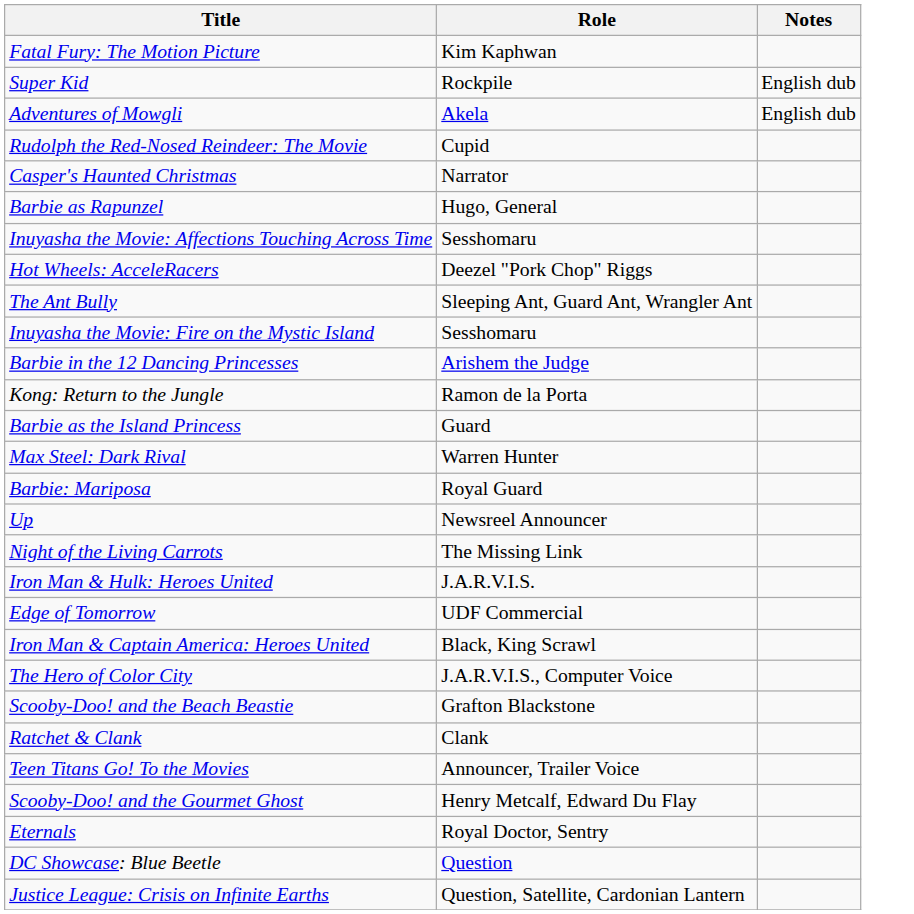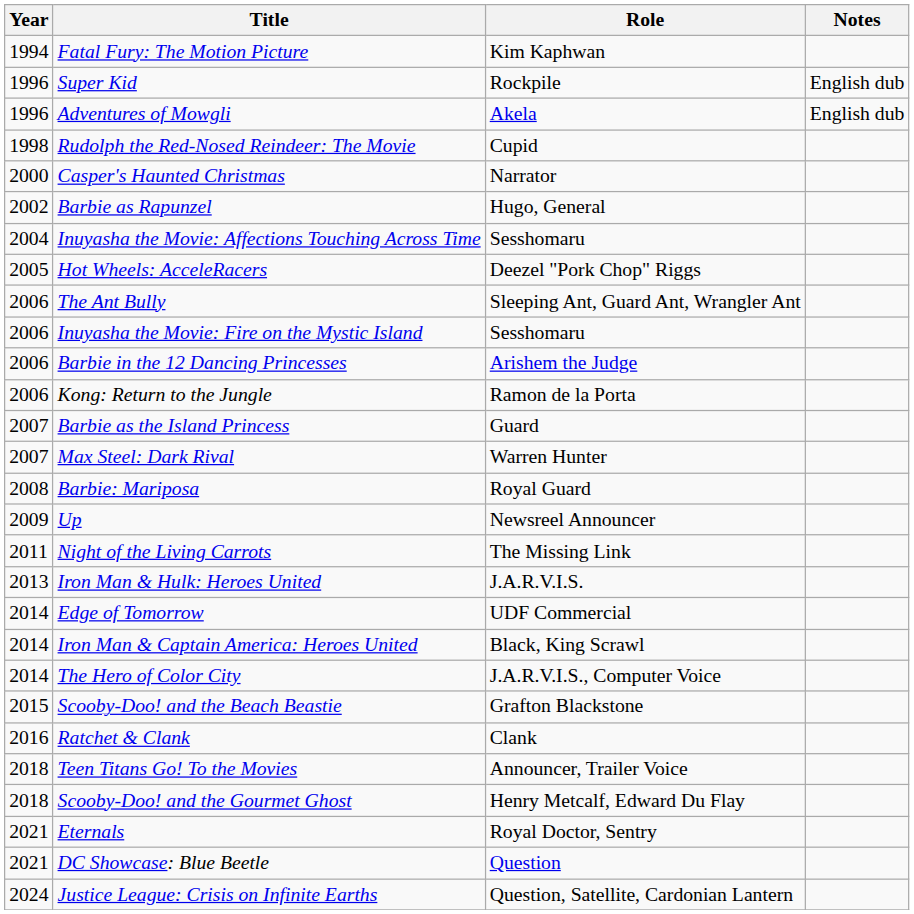 <table class="wikitable sortable">
 <tr>
+<th>Year</th>
 <th>Title</th>
 <th>Role</th>
 <th>Notes</th>
 </tr>
 <tr>
+<td>1994</td>
 <td><em><a href='#'>Fatal Fury: The Motion Picture</a></em></td>
 <td>Kim Kaphwan</td>
 <td></td>
 </tr>
 <tr>
+<td>1996</td>
 <td><em><a href='#'>Super Kid</a></em></td>
 <td>Rockpile</td>
 <td>English dub</td>
 </tr>
 <tr>
+<td>1996</td>
 <td><em><a href='#'>Adventures of Mowgli</a></em></td>
 <td><a href='#'>Akela</a></td>
 <td>English dub</td>
 </tr>
 <tr>
+<td>1998</td>
 <td><em><a href='#'>Rudolph the Red-Nosed Reindeer: The Movie</a></em></td>
 <td>Cupid</td>
 <td></td>
 </tr>
 <tr>
+<td>2000</td>
 <td><em><a href='#'>Casper's Haunted Christmas</a></em></td>
 <td>Narrator</td>
 <td></td>
 </tr>
 <tr>
+<td>2002</td>
 <td><em><a href='#'>Barbie as Rapunzel</a></em></td>
 <td>Hugo, General</td>
 <td></td>
 </tr>
 <tr>
+<td>2004</td>
 <td><em><a href='#'>Inuyasha the Movie: Affections Touching Across Time</a></em></td>
 <td>Sesshomaru</td>
 <td></td>
 </tr>
 <tr>
+<td>2005</td>
 <td><em><a href='#'>Hot Wheels: AcceleRacers</a></em></td>
 <td>Deezel "Pork Chop" Riggs</td>
 <td></td>
 </tr>
 <tr>
+<td>2006</td>
 <td data-sort-value="Ant Bully, The"><em><a href='#'>The Ant Bully</a></em></td>
 <td>Sleeping Ant, Guard Ant, Wrangler Ant</td>
 <td></td>
 </tr>
 <tr>
+<td>2006</td>
 <td><em><a href='#'>Inuyasha the Movie: Fire on the Mystic Island</a></em></td>
 <td>Sesshomaru</td>
 <td></td>
 </tr>
 <tr>
+<td>2006</td>
 <td><em><a href='#'>Barbie in the 12 Dancing Princesses</a></em></td>
 <td><a href='#'>Arishem the Judge</a></td>
 <td></td>
 </tr>
 <tr>
+<td>2006</td>
 <td><em>Kong: Return to the Jungle</em></td>
 <td>Ramon de la Porta</td>
 <td></td>
 </tr>
 <tr>
+<td>2007</td>
 <td><em><a href='#'>Barbie as the Island Princess</a></em></td>
 <td>Guard</td>
 <td></td>
 </tr>
 <tr>
+<td>2007</td>
 <td><em><a href='#'>Max Steel: Dark Rival</a></em></td>
 <td>Warren Hunter</td>
 <td></td>
 </tr>
 <tr>
+<td>2008</td>
 <td><em><a href='#'>Barbie: Mariposa</a></em></td>
 <td>Royal Guard</td>
 <td></td>
 </tr>
 <tr>
+<td>2009</td>
 <td><em><a href='#'>Up</a></em></td>
 <td>Newsreel Announcer</td>
 <td></td>
 </tr>
 <tr>
+<td>2011</td>
 <td><em><a href='#'>Night of the Living Carrots</a></em></td>
 <td>The Missing Link</td>
 <td></td>
 </tr>
 <tr>
+<td>2013</td>
 <td><em><a href='#'>Iron Man & Hulk: Heroes United</a></em></td>
 <td>J.A.R.V.I.S.</td>
 <td></td>
 </tr>
 <tr>
+<td>2014</td>
 <td><em><a href='#'>Edge of Tomorrow</a></em></td>
 <td>UDF Commercial</td>
 <td></td>
 </tr>
 <tr>
+<td>2014</td>
 <td><em><a href='#'>Iron Man & Captain America: Heroes United</a></em></td>
 <td>Black, King Scrawl</td>
 <td></td>
 </tr>
 <tr>
+<td>2014</td>
 <td data-sort-value="Hero of Color City, The"><em><a href='#'>The Hero of Color City</a></em></td>
 <td>J.A.R.V.I.S., Computer Voice</td>
 <td></td>
 </tr>
 <tr>
+<td>2015</td>
 <td><em><a href='#'>Scooby-Doo! and the Beach Beastie</a></em></td>
 <td>Grafton Blackstone</td>
 <td></td>
 </tr>
 <tr>
+<td>2016</td>
 <td><em><a href='#'>Ratchet & Clank</a></em></td>
 <td>Clank</td>
 <td></td>
 </tr>
 <tr>
+<td>2018</td>
 <td><em><a href='#'>Teen Titans Go! To the Movies</a></em></td>
 <td>Announcer, Trailer Voice</td>
 <td></td>
 </tr>
 <tr>
+<td>2018</td>
 <td><em><a href='#'>Scooby-Doo! and the Gourmet Ghost</a></em></td>
 <td>Henry Metcalf, Edward Du Flay</td>
 <td></td>
 </tr>
 <tr>
+<td>2021</td>
 <td><em><a href='#'>Eternals</a></em></td>
 <td>Royal Doctor, Sentry</td>
 <td></td>
 </tr>
 <tr>
+<td>2021</td>
 <td><em><a href='#'>DC Showcase</a>: Blue Beetle</em></td>
 <td><a href='#'>Question</a></td>
 <td></td>
 </tr>
 <tr>
+<td>2024</td>
 <td><em><a href='#'>Justice League: Crisis on Infinite Earths</a></em></td>
 <td>Question, Satellite, Cardonian Lantern</td>
 <td></td>
 </tr>
 </table>
